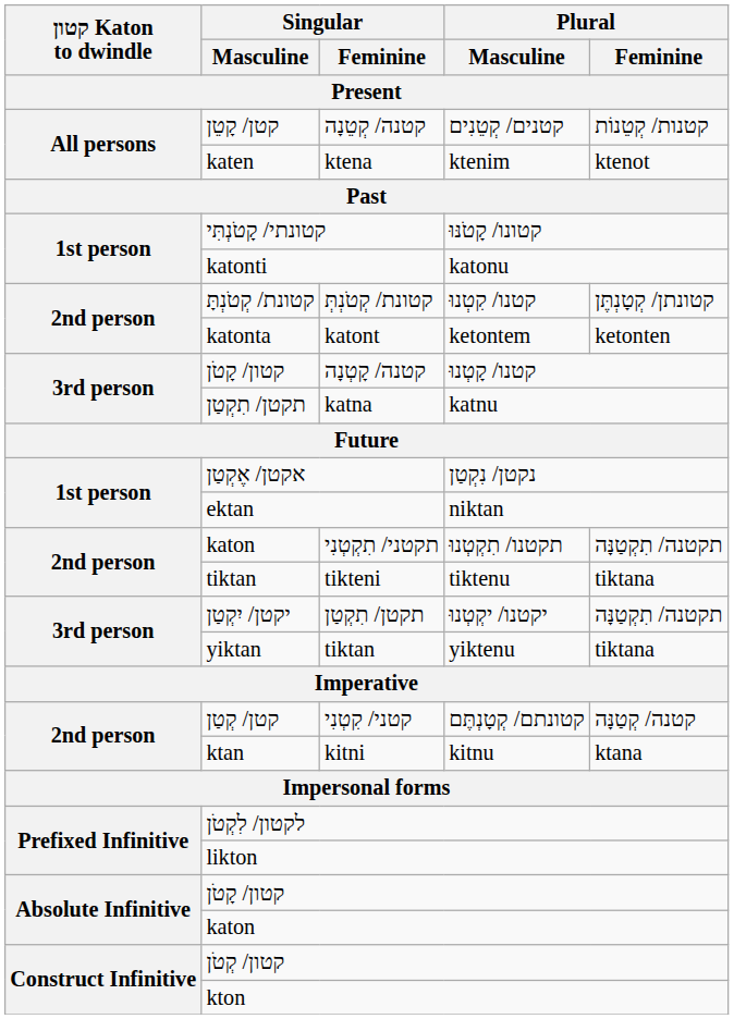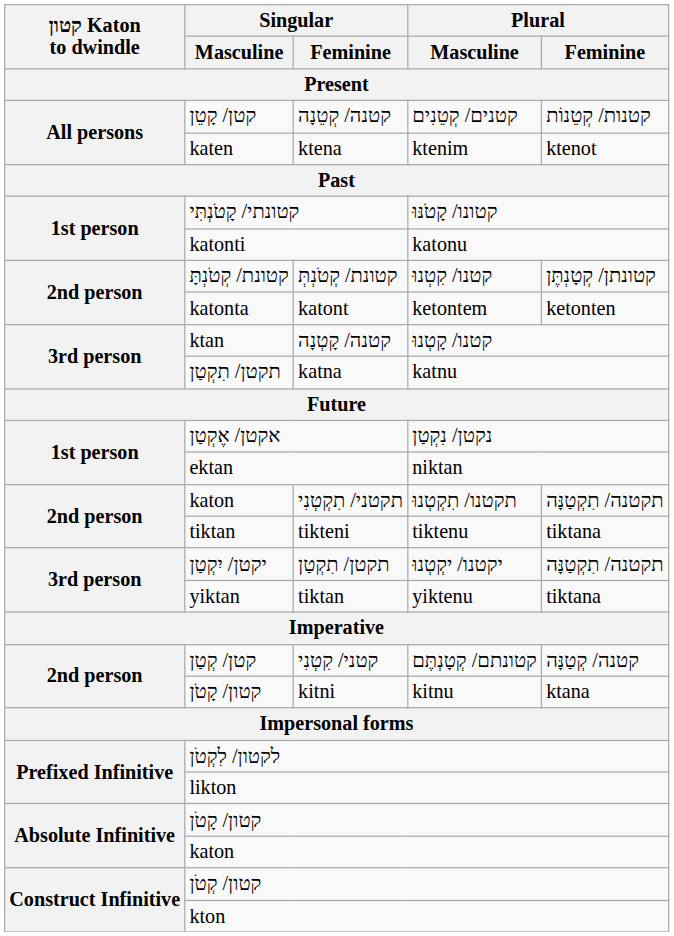 <table class="wikitable mw-collapsible mw-collapsed">
 <tr>
 <th rowspan="2">קטון Katon<br>to dwindle</th>
 <th colspan="2">Singular</th>
 <th colspan="2">Plural</th>
 </tr>
 <tr>
 <th>Masculine</th>
 <th>Feminine</th>
 <th>Masculine</th>
 <th>Feminine</th>
 </tr>
 <tr>
 <th colspan="5">Present</th>
 </tr>
 <tr>
 <th rowspan="2">All persons</th>
 <td>קטן/ קָטֵן</td>
 <td>קטנה/ קְטֵנָה</td>
 <td>קטנים/ קְטֵנִים</td>
 <td>קטנות/ קְטֵנוֹת</td>
 </tr>
 <tr>
 <td>katen</td>
 <td>ktena</td>
 <td>ktenim</td>
 <td>ktenot</td>
 </tr>
 <tr>
 <th colspan="5">Past</th>
 </tr>
 <tr>
 <th rowspan="2">1st person</th>
 <td colspan="2">קטונתי/ קָטֹנְתִּי</td>
 <td colspan="2">קטונו/ קָטֹנּוּ</td>
 </tr>
 <tr>
 <td colspan="2">katonti</td>
 <td colspan="2">katonu</td>
 </tr>
 <tr>
 <th rowspan="2">2nd person</th>
 <td>קטונת/ קְטֹנְתָּ</td>
 <td>קטונת/ קְטֹנְתְּ</td>
 <td>קטנו/ קִטְנוּ</td>
 <td>קטונתן/ קְטָנְתֶּן</td>
 </tr>
 <tr>
 <td>katonta</td>
 <td>katont</td>
 <td>ketontem</td>
 <td>ketonten</td>
 </tr>
 <tr>
 <th rowspan="2">3rd person</th>
-<td>קטון/ קָטֹן</td>
+<td>ktan</td>
 <td>קטנה/ קָטְנָה</td>
 <td colspan="2">קטנו/ קָטְנוּ</td>
 </tr>
 <tr>
 <td>תקטן/ תִקְטַן</td>
 <td>katna</td>
 <td colspan="2">katnu</td>
 </tr>
 <tr>
 <th colspan="5">Future</th>
 </tr>
 <tr>
 <th rowspan="2">1st person</th>
 <td colspan="2">אקטן/ אֶקְטַן</td>
 <td colspan="2">נקטן/ נִקְטַן</td>
 </tr>
 <tr>
 <td colspan="2">ektan</td>
 <td colspan="2">niktan</td>
 </tr>
 <tr>
 <th rowspan="2">2nd person</th>
 <td>katon</td>
 <td>תקטני/ תִקְטְנִי</td>
 <td>תקטנו/ תִקְטְנוּ</td>
 <td>תקטנה/ תִקְטַנָּה</td>
 </tr>
 <tr>
 <td>tiktan</td>
 <td>tikteni</td>
 <td>tiktenu</td>
 <td>tiktana</td>
 </tr>
 <tr>
 <th rowspan="2">3rd person</th>
 <td>יקטן/ יִקְטַן</td>
 <td>תקטן/ תִקְטַן</td>
 <td>יקטנו/ יקְטְנוּ</td>
 <td>תקטנה/ תִקְטַנָּה</td>
 </tr>
 <tr>
 <td>yiktan</td>
 <td>tiktan</td>
 <td>yiktenu</td>
 <td>tiktana</td>
 </tr>
 <tr>
 <th colspan="5">Imperative</th>
 </tr>
 <tr>
 <th rowspan="2">2nd person</th>
 <td>קטן/ קְטַן</td>
 <td>קטני/ קִטְנִי</td>
 <td>קטונתם/ קְטָנְתֶּם</td>
 <td>קטנה/ קְטַנָּה</td>
 </tr>
 <tr>
-<td>ktan</td>
+<td>קטון/ קָטֹן</td>
 <td>kitni</td>
 <td>kitnu</td>
 <td>ktana</td>
 </tr>
 <tr>
 <th colspan="5">Impersonal forms</th>
 </tr>
 <tr>
 <th rowspan="2">Prefixed Infinitive</th>
 <td colspan="4">לקטון/ לִקְטֹן</td>
 </tr>
 <tr>
 <td colspan="4">likton</td>
 </tr>
 <tr>
 <th rowspan="2">Absolute Infinitive</th>
 <td colspan="4">קטון/ קָטֹן</td>
 </tr>
 <tr>
 <td colspan="4">katon</td>
 </tr>
 <tr>
 <th rowspan="2">Construct Infinitive</th>
 <td colspan="4">קטון/ קְטֹן</td>
 </tr>
 <tr>
 <td colspan="4">kton</td>
 </tr>
 </table>
